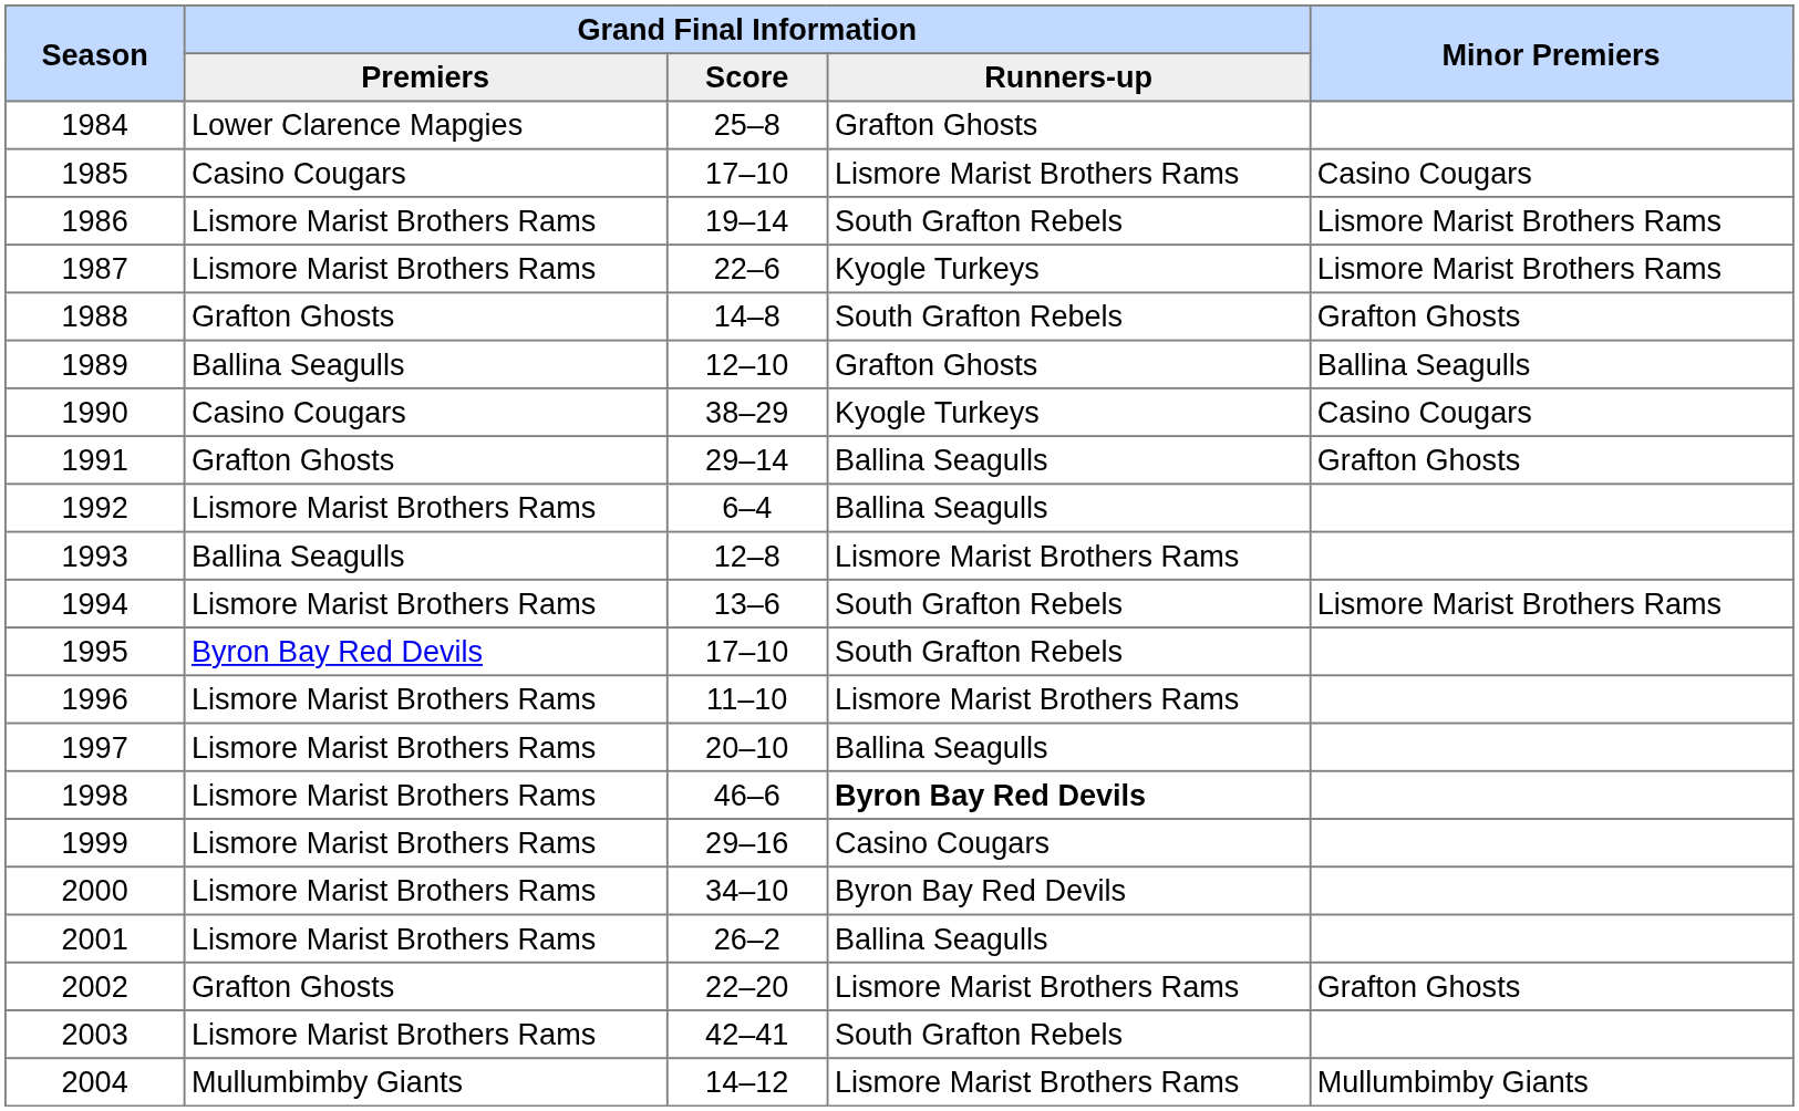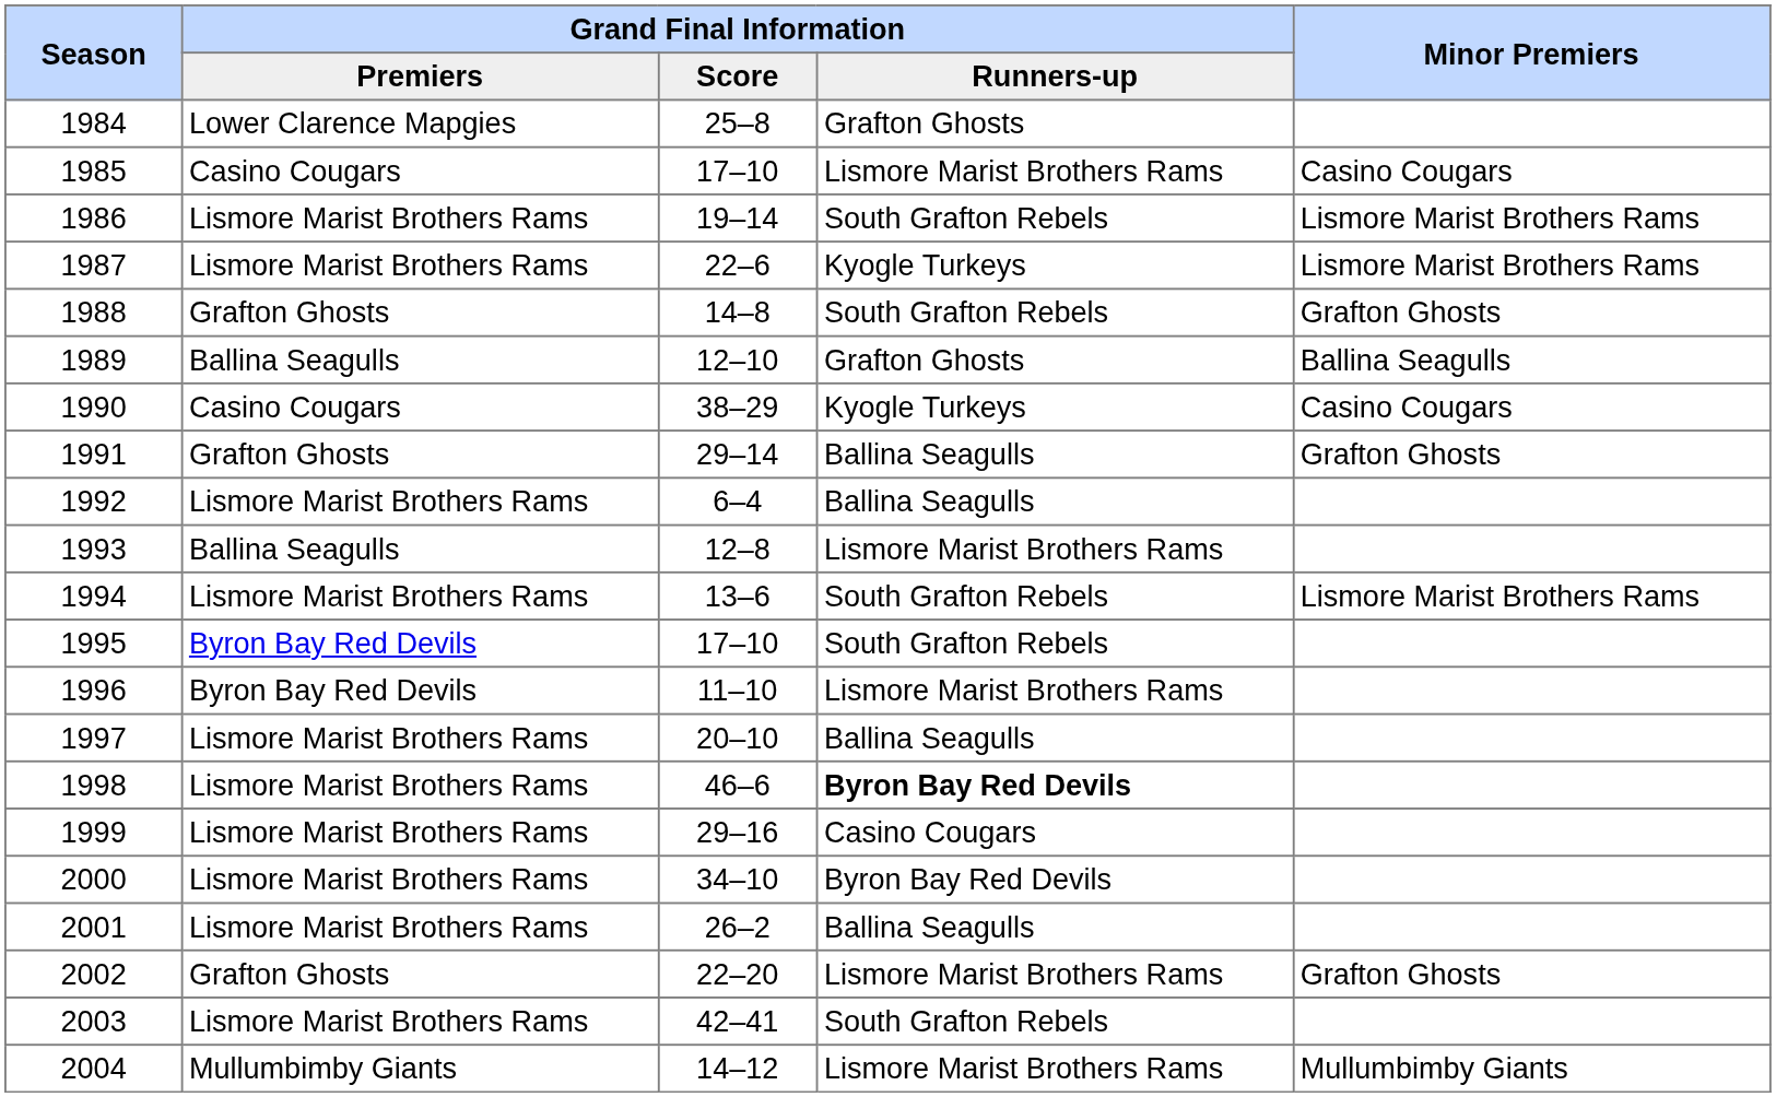 <table border="1" cellpadding="3" cellspacing="0" style="border-collapse:collapse; font-size:90%; width:68%;">
 <tr style="background:#c1d8ff;">
 <th rowspan="2" style="width:10%;">Season</th>
 <th colspan="3">Grand Final Information</th>
 <th rowspan="2" style="width:27%;">Minor Premiers</th>
 </tr>
 <tr style="background:#efefef;">
 <th style="width:27%;">Premiers</th>
 <th style="width:9%;">Score</th>
 <th style="width:27%;">Runners-up</th>
 </tr>
 <tr>
 <td align=center>1984</td>
 <td> Lower Clarence Mapgies</td>
 <td align=center>25–8</td>
 <td> Grafton Ghosts</td>
 <td></td>
 </tr>
 <tr>
 <td align=center>1985</td>
 <td> Casino Cougars</td>
 <td align=center>17–10</td>
 <td> Lismore Marist Brothers Rams</td>
 <td> Casino Cougars</td>
 </tr>
 <tr>
 <td align=center>1986</td>
 <td> Lismore Marist Brothers Rams</td>
 <td align=center>19–14</td>
 <td> South Grafton Rebels</td>
 <td> Lismore Marist Brothers Rams</td>
 </tr>
 <tr>
 <td align=center>1987</td>
 <td> Lismore Marist Brothers Rams</td>
 <td align=center>22–6</td>
 <td> Kyogle Turkeys</td>
 <td> Lismore Marist Brothers Rams</td>
 </tr>
 <tr>
 <td align=center>1988</td>
 <td> Grafton Ghosts</td>
 <td align=center>14–8</td>
 <td> South Grafton Rebels</td>
 <td> Grafton Ghosts</td>
 </tr>
 <tr>
 <td align=center>1989</td>
 <td> Ballina Seagulls</td>
 <td align=center>12–10</td>
 <td> Grafton Ghosts</td>
 <td> Ballina Seagulls</td>
 </tr>
 <tr>
 <td align=center>1990</td>
 <td> Casino Cougars</td>
 <td align=center>38–29</td>
 <td> Kyogle Turkeys</td>
 <td> Casino Cougars</td>
 </tr>
 <tr>
 <td align=center>1991</td>
 <td> Grafton Ghosts</td>
 <td align=center>29–14</td>
 <td> Ballina Seagulls</td>
 <td> Grafton Ghosts</td>
 </tr>
 <tr>
 <td align=center>1992</td>
 <td> Lismore Marist Brothers Rams</td>
 <td align=center>6–4</td>
 <td> Ballina Seagulls</td>
 <td></td>
 </tr>
 <tr>
 <td align=center>1993</td>
 <td> Ballina Seagulls</td>
 <td align=center>12–8</td>
 <td> Lismore Marist Brothers Rams</td>
 <td></td>
 </tr>
 <tr>
 <td align=center>1994</td>
 <td> Lismore Marist Brothers Rams</td>
 <td align=center>13–6</td>
 <td> South Grafton Rebels</td>
 <td> Lismore Marist Brothers Rams</td>
 </tr>
 <tr>
 <td align=center>1995</td>
 <td> <a href='#'>Byron Bay Red Devils</a></td>
 <td align=center>17–10</td>
 <td> South Grafton Rebels</td>
 <td></td>
 </tr>
 <tr>
 <td align=center>1996</td>
-<td> Lismore Marist Brothers Rams</td>
+<td> Byron Bay Red Devils</td>
 <td align=center>11–10</td>
 <td> Lismore Marist Brothers Rams</td>
 <td></td>
 </tr>
 <tr>
 <td align=center>1997</td>
 <td> Lismore Marist Brothers Rams</td>
 <td align=center>20–10</td>
 <td> Ballina Seagulls</td>
 <td></td>
 </tr>
 <tr>
 <td align=center>1998</td>
 <td> Lismore Marist Brothers Rams</td>
 <td align=center>46–6</td>
 <td><strong> Byron Bay Red Devils</strong></td>
 <td></td>
 </tr>
 <tr>
 <td align=center>1999</td>
 <td> Lismore Marist Brothers Rams</td>
 <td align=center>29–16</td>
 <td> Casino Cougars</td>
 <td></td>
 </tr>
 <tr>
 <td align=center>2000</td>
 <td> Lismore Marist Brothers Rams</td>
 <td align=center>34–10</td>
 <td> Byron Bay Red Devils</td>
 <td></td>
 </tr>
 <tr>
 <td align=center>2001</td>
 <td> Lismore Marist Brothers Rams</td>
 <td align=center>26–2</td>
 <td> Ballina Seagulls</td>
 <td></td>
 </tr>
 <tr>
 <td align=center>2002</td>
 <td> Grafton Ghosts</td>
 <td align=center>22–20</td>
 <td> Lismore Marist Brothers Rams</td>
 <td> Grafton Ghosts</td>
 </tr>
 <tr>
 <td align=center>2003</td>
 <td> Lismore Marist Brothers Rams</td>
 <td align=center>42–41</td>
 <td> South Grafton Rebels</td>
 <td></td>
 </tr>
 <tr>
 <td align=center>2004</td>
 <td> Mullumbimby Giants</td>
 <td align=center>14–12</td>
 <td> Lismore Marist Brothers Rams</td>
 <td> Mullumbimby Giants</td>
 </tr>
 </table>
